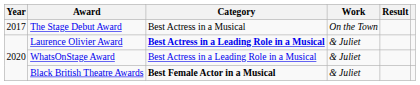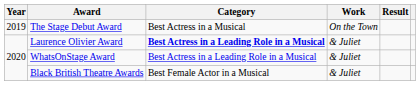 <table class="wikitable sortable">
 <tr>
 <th>Year</th>
 <th>Award</th>
 <th>Category</th>
 <th>Work</th>
 <th>Result</th>
 <th></th>
 </tr>
 <tr>
-<td>2017</td>
+<td>2019</td>
 <td><a href='#'>The Stage Debut Award</a></td>
 <td>Best Actress in a Musical</td>
 <td><em>On the Town</em></td>
 <td></td>
 <td align="center"></td>
 </tr>
 <tr>
 <td rowspan="3">2020</td>
 <td><a href='#'>Laurence Olivier Award</a></td>
 <td><strong><a href='#'>Best Actress in a Leading Role in a Musical</a></strong></td>
 <td><em>& Juliet</em></td>
 <td></td>
 <td align="center"></td>
 </tr>
 <tr>
 <td><a href='#'>WhatsOnStage Award</a></td>
 <td><a href='#'>Best Actress in a Leading Role in a Musical</a></td>
 <td><em>& Juliet</em></td>
 <td></td>
 <td align="center"></td>
 </tr>
 <tr>
 <td><a href='#'>Black British Theatre Awards</a></td>
-<td><strong>Best Female Actor in a Musical</strong></td>
+<td>Best Female Actor in a Musical</td>
 <td><em>& Juliet</em></td>
 <td></td>
 <td align="center"></td>
 </tr>
 </table>
